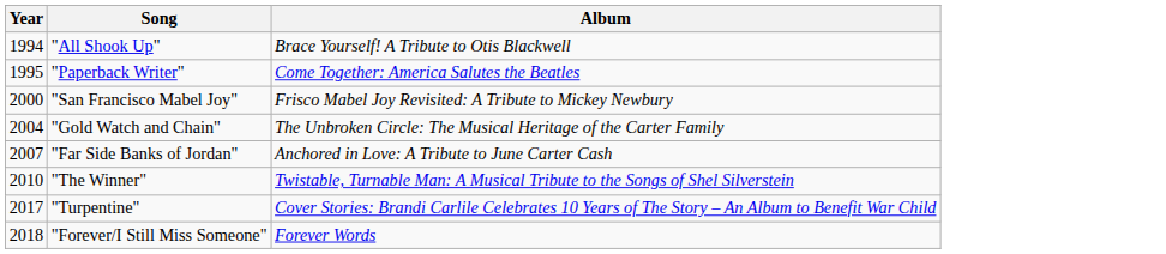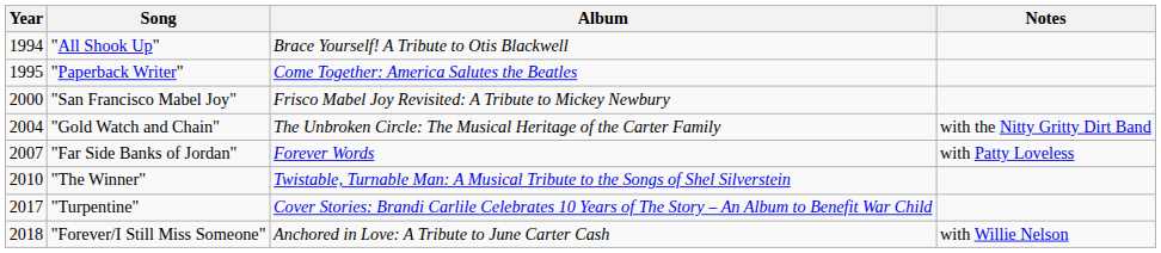 <table class="wikitable">
 <tr>
 <th>Year</th>
 <th>Song</th>
 <th>Album</th>
+<th>Notes</th>
 </tr>
 <tr>
 <td>1994</td>
 <td>"<a href='#'>All Shook Up</a>"</td>
 <td><em>Brace Yourself! A Tribute to Otis Blackwell</em></td>
+<td></td>
 </tr>
 <tr>
 <td>1995</td>
 <td>"<a href='#'>Paperback Writer</a>"</td>
 <td><em><a href='#'>Come Together: America Salutes the Beatles</a></em></td>
+<td></td>
 </tr>
 <tr>
 <td>2000</td>
 <td>"San Francisco Mabel Joy"</td>
 <td><em>Frisco Mabel Joy Revisited: A Tribute to Mickey Newbury</em></td>
+<td></td>
 </tr>
 <tr>
 <td>2004</td>
 <td>"Gold Watch and Chain"</td>
 <td><em>The Unbroken Circle: The Musical Heritage of the Carter Family</em></td>
+<td>with the <a href='#'>Nitty Gritty Dirt Band</a></td>
 </tr>
 <tr>
 <td>2007</td>
 <td>"Far Side Banks of Jordan"</td>
-<td><em>Anchored in Love: A Tribute to June Carter Cash</em></td>
+<td><em><a href='#'>Forever Words</a></em></td>
+<td>with <a href='#'>Patty Loveless</a></td>
 </tr>
 <tr>
 <td>2010</td>
 <td>"The Winner"</td>
 <td><em><a href='#'>Twistable, Turnable Man: A Musical Tribute to the Songs of Shel Silverstein</a></em></td>
+<td></td>
 </tr>
 <tr>
 <td>2017</td>
 <td>"Turpentine"</td>
 <td><em><a href='#'>Cover Stories: Brandi Carlile Celebrates 10 Years of The Story – An Album to Benefit War Child</a></em></td>
+<td></td>
 </tr>
 <tr>
 <td>2018</td>
 <td>"Forever/I Still Miss Someone"</td>
-<td><em><a href='#'>Forever Words</a></em></td>
+<td><em>Anchored in Love: A Tribute to June Carter Cash</em></td>
+<td>with <a href='#'>Willie Nelson</a></td>
 </tr>
 </table>
